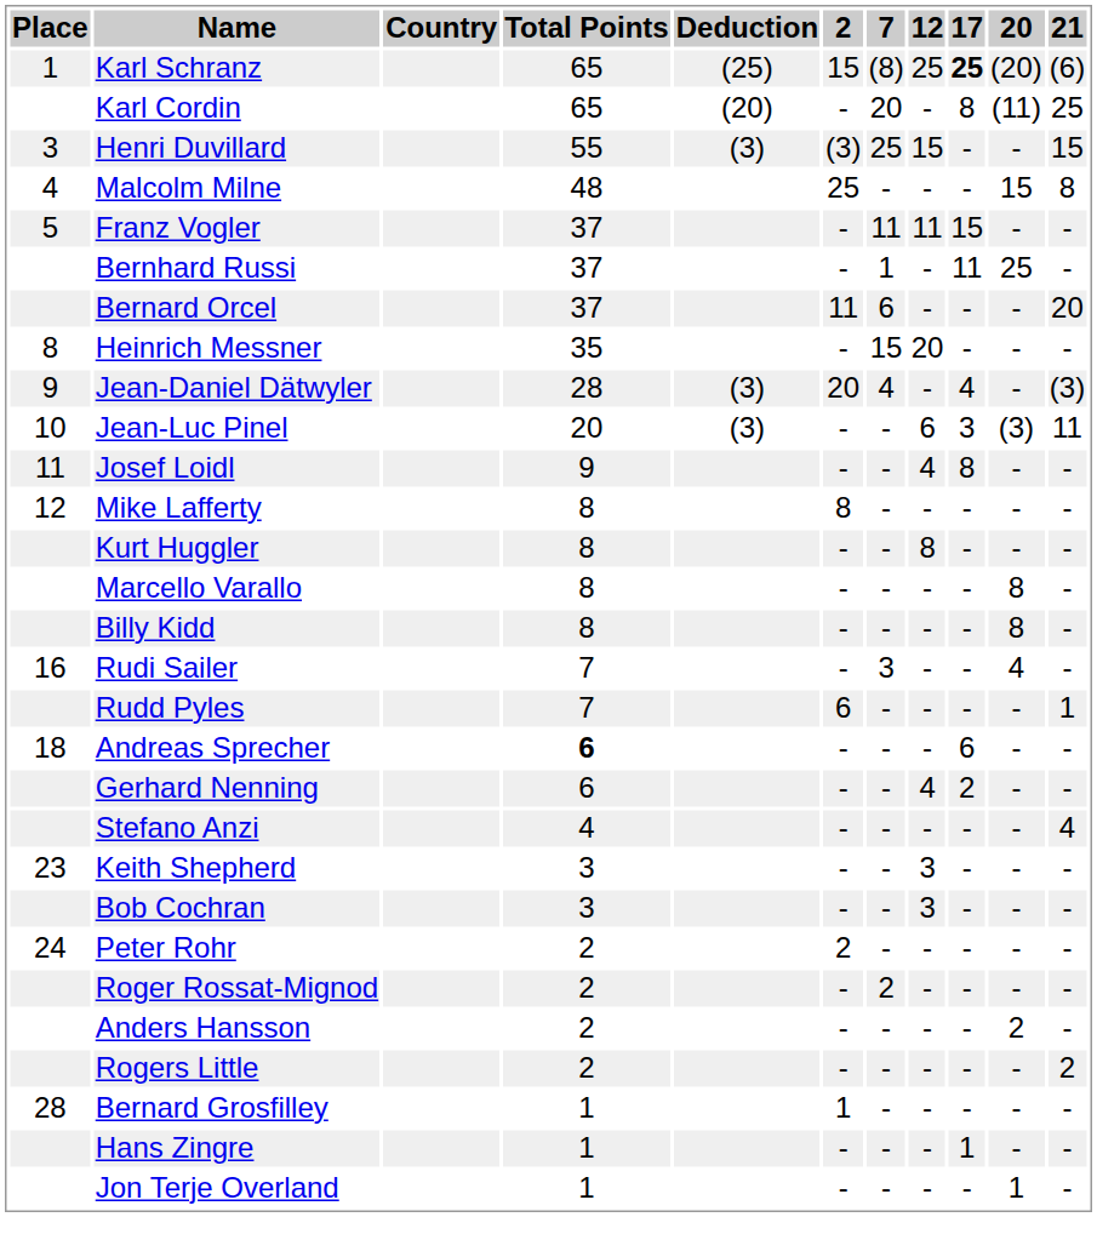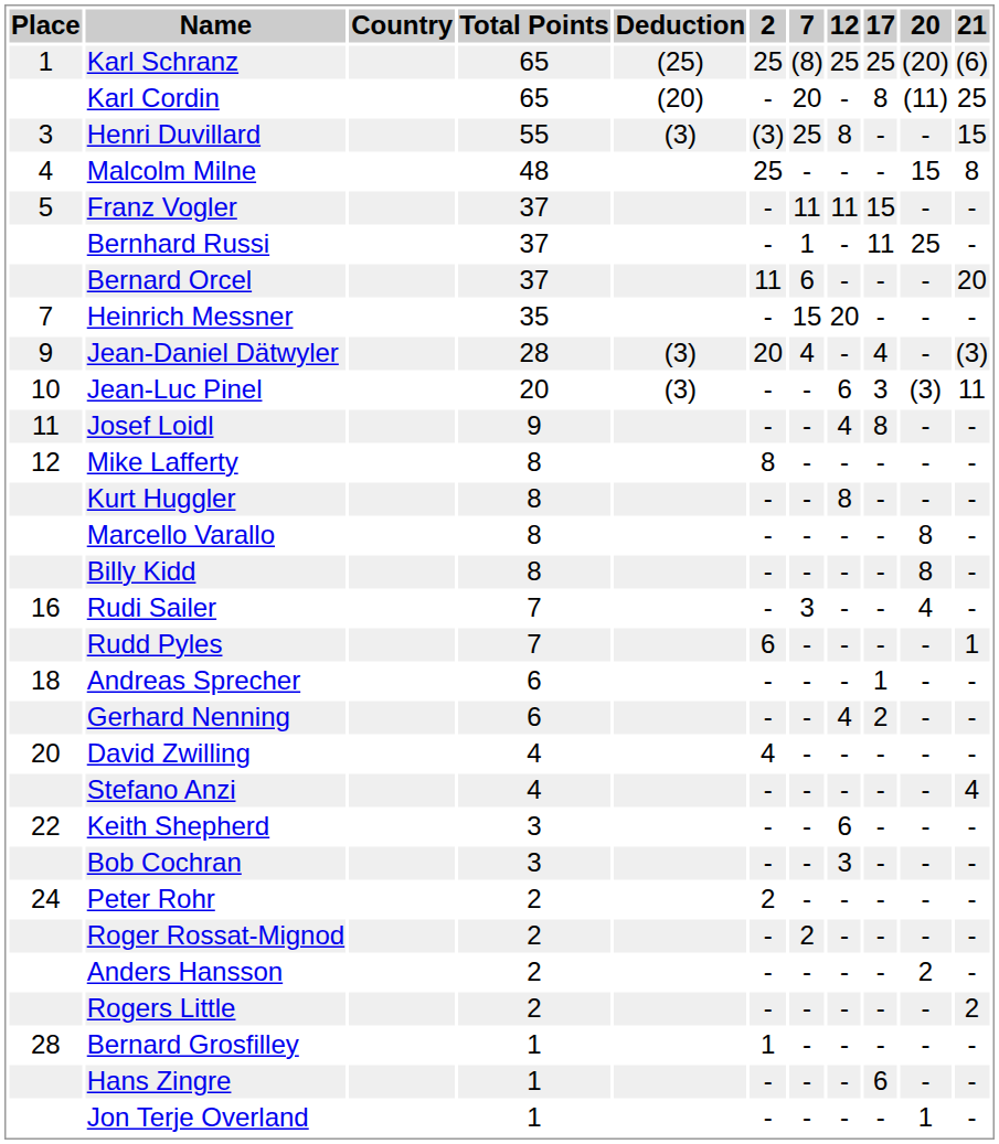 <table border="0" style="border: 1px solid #999; background-color:#FFFFFF; text-align:center">
 <tr align="center" bgcolor="#CCCCCC">
 <th>Place</th>
 <th>Name</th>
 <th>Country</th>
 <th>Total Points</th>
 <th>Deduction</th>
 <th>2</th>
 <th>7</th>
 <th>12</th>
 <th>17</th>
 <th>20</th>
 <th>21</th>
 </tr>
 <tr bgcolor="#EFEFEF">
 <td>1</td>
 <td align="left"><a href='#'>Karl Schranz</a></td>
 <td align="left"></td>
 <td>65</td>
 <td>(25)</td>
-<td>15</td>
+<td>25</td>
 <td>(8)</td>
 <td>25</td>
-<td><strong>25</strong></td>
+<td>25</td>
 <td>(20)</td>
 <td>(6)</td>
 </tr>
 <tr>
 <td></td>
 <td align="left"><a href='#'>Karl Cordin</a></td>
 <td align="left"></td>
 <td>65</td>
 <td>(20)</td>
 <td>-</td>
 <td>20</td>
 <td>-</td>
 <td>8</td>
 <td>(11)</td>
 <td>25</td>
 </tr>
 <tr bgcolor="#EFEFEF">
 <td>3</td>
 <td align="left"><a href='#'>Henri Duvillard</a></td>
 <td align="left"></td>
 <td>55</td>
 <td>(3)</td>
 <td>(3)</td>
 <td>25</td>
-<td>15</td>
+<td>8</td>
 <td>-</td>
 <td>-</td>
 <td>15</td>
 </tr>
 <tr>
 <td>4</td>
 <td align="left"><a href='#'>Malcolm Milne</a></td>
 <td align="left"></td>
 <td>48</td>
 <td></td>
 <td>25</td>
 <td>-</td>
 <td>-</td>
 <td>-</td>
 <td>15</td>
 <td>8</td>
 </tr>
 <tr bgcolor="#EFEFEF">
 <td>5</td>
 <td align="left"><a href='#'>Franz Vogler</a></td>
 <td align="left"></td>
 <td>37</td>
 <td></td>
 <td>-</td>
 <td>11</td>
 <td>11</td>
 <td>15</td>
 <td>-</td>
 <td>-</td>
 </tr>
 <tr>
 <td></td>
 <td align="left"><a href='#'>Bernhard Russi</a></td>
 <td align="left"></td>
 <td>37</td>
 <td></td>
 <td>-</td>
 <td>1</td>
 <td>-</td>
 <td>11</td>
 <td>25</td>
 <td>-</td>
 </tr>
 <tr bgcolor="#EFEFEF">
 <td></td>
 <td align="left"><a href='#'>Bernard Orcel</a></td>
 <td align="left"></td>
 <td>37</td>
 <td></td>
 <td>11</td>
 <td>6</td>
 <td>-</td>
 <td>-</td>
 <td>-</td>
 <td>20</td>
 </tr>
 <tr>
-<td>8</td>
+<td>7</td>
 <td align="left"><a href='#'>Heinrich Messner</a></td>
 <td align="left"></td>
 <td>35</td>
 <td></td>
 <td>-</td>
 <td>15</td>
 <td>20</td>
 <td>-</td>
 <td>-</td>
 <td>-</td>
 </tr>
 <tr bgcolor="#EFEFEF">
 <td>9</td>
 <td align="left"><a href='#'>Jean-Daniel Dätwyler</a></td>
 <td align="left"></td>
 <td>28</td>
 <td>(3)</td>
 <td>20</td>
 <td>4</td>
 <td>-</td>
 <td>4</td>
 <td>-</td>
 <td>(3)</td>
 </tr>
 <tr>
 <td>10</td>
 <td align="left"><a href='#'>Jean-Luc Pinel</a></td>
 <td align="left"></td>
 <td>20</td>
 <td>(3)</td>
 <td>-</td>
 <td>-</td>
 <td>6</td>
 <td>3</td>
 <td>(3)</td>
 <td>11</td>
 </tr>
 <tr bgcolor="#EFEFEF">
 <td>11</td>
 <td align="left"><a href='#'>Josef Loidl</a></td>
 <td align="left"></td>
 <td>9</td>
 <td></td>
 <td>-</td>
 <td>-</td>
 <td>4</td>
 <td>8</td>
 <td>-</td>
 <td>-</td>
 </tr>
 <tr>
 <td>12</td>
 <td align="left"><a href='#'>Mike Lafferty</a></td>
 <td align="left"></td>
 <td>8</td>
 <td></td>
 <td>8</td>
 <td>-</td>
 <td>-</td>
 <td>-</td>
 <td>-</td>
 <td>-</td>
 </tr>
 <tr bgcolor="#EFEFEF">
 <td></td>
 <td align="left"><a href='#'>Kurt Huggler</a></td>
 <td align="left"></td>
 <td>8</td>
 <td></td>
 <td>-</td>
 <td>-</td>
 <td>8</td>
 <td>-</td>
 <td>-</td>
 <td>-</td>
 </tr>
 <tr>
 <td></td>
 <td align="left"><a href='#'>Marcello Varallo</a></td>
 <td align="left"></td>
 <td>8</td>
 <td></td>
 <td>-</td>
 <td>-</td>
 <td>-</td>
 <td>-</td>
 <td>8</td>
 <td>-</td>
 </tr>
 <tr bgcolor="#EFEFEF">
 <td></td>
 <td align="left"><a href='#'>Billy Kidd</a></td>
 <td align="left"></td>
 <td>8</td>
 <td></td>
 <td>-</td>
 <td>-</td>
 <td>-</td>
 <td>-</td>
 <td>8</td>
 <td>-</td>
 </tr>
 <tr>
 <td>16</td>
 <td align="left"><a href='#'>Rudi Sailer</a></td>
 <td align="left"></td>
 <td>7</td>
 <td></td>
 <td>-</td>
 <td>3</td>
 <td>-</td>
 <td>-</td>
 <td>4</td>
 <td>-</td>
 </tr>
 <tr bgcolor="#EFEFEF">
 <td></td>
 <td align="left"><a href='#'>Rudd Pyles</a></td>
 <td align="left"></td>
 <td>7</td>
 <td></td>
 <td>6</td>
 <td>-</td>
 <td>-</td>
 <td>-</td>
 <td>-</td>
 <td>1</td>
 </tr>
 <tr>
 <td>18</td>
 <td align="left"><a href='#'>Andreas Sprecher</a></td>
 <td align="left"></td>
-<td><strong>6</strong></td>
+<td>6</td>
 <td></td>
 <td>-</td>
 <td>-</td>
 <td>-</td>
-<td>6</td>
+<td>1</td>
 <td>-</td>
 <td>-</td>
 </tr>
 <tr bgcolor="#EFEFEF">
 <td></td>
 <td align="left"><a href='#'>Gerhard Nenning</a></td>
 <td align="left"></td>
 <td>6</td>
 <td></td>
 <td>-</td>
 <td>-</td>
 <td>4</td>
 <td>2</td>
+<td>-</td>
+<td>-</td>
+</tr>
+<tr>
+<td>20</td>
+<td align="left"><a href='#'>David Zwilling</a></td>
+<td align="left"></td>
+<td>4</td>
+<td></td>
+<td>4</td>
+<td>-</td>
+<td>-</td>
+<td>-</td>
 <td>-</td>
 <td>-</td>
 </tr>
 <tr bgcolor="#EFEFEF">
 <td></td>
 <td align="left"><a href='#'>Stefano Anzi</a></td>
 <td align="left"></td>
 <td>4</td>
 <td></td>
 <td>-</td>
 <td>-</td>
 <td>-</td>
 <td>-</td>
 <td>-</td>
 <td>4</td>
 </tr>
 <tr>
-<td>23</td>
+<td>22</td>
 <td align="left"><a href='#'>Keith Shepherd</a></td>
 <td align="left"></td>
 <td>3</td>
 <td></td>
 <td>-</td>
 <td>-</td>
-<td>3</td>
+<td>6</td>
 <td>-</td>
 <td>-</td>
 <td>-</td>
 </tr>
 <tr bgcolor="#EFEFEF">
 <td></td>
 <td align="left"><a href='#'>Bob Cochran</a></td>
 <td align="left"></td>
 <td>3</td>
 <td></td>
 <td>-</td>
 <td>-</td>
 <td>3</td>
 <td>-</td>
 <td>-</td>
 <td>-</td>
 </tr>
 <tr>
 <td>24</td>
 <td align="left"><a href='#'>Peter Rohr</a></td>
 <td align="left"></td>
 <td>2</td>
 <td></td>
 <td>2</td>
 <td>-</td>
 <td>-</td>
 <td>-</td>
 <td>-</td>
 <td>-</td>
 </tr>
 <tr bgcolor="#EFEFEF">
 <td></td>
 <td align="left"><a href='#'>Roger Rossat-Mignod</a></td>
 <td align="left"></td>
 <td>2</td>
 <td></td>
 <td>-</td>
 <td>2</td>
 <td>-</td>
 <td>-</td>
 <td>-</td>
 <td>-</td>
 </tr>
 <tr>
 <td></td>
 <td align="left"><a href='#'>Anders Hansson</a></td>
 <td align="left"></td>
 <td>2</td>
 <td></td>
 <td>-</td>
 <td>-</td>
 <td>-</td>
 <td>-</td>
 <td>2</td>
 <td>-</td>
 </tr>
 <tr bgcolor="#EFEFEF">
 <td></td>
 <td align="left"><a href='#'>Rogers Little</a></td>
 <td align="left"></td>
 <td>2</td>
 <td></td>
 <td>-</td>
 <td>-</td>
 <td>-</td>
 <td>-</td>
 <td>-</td>
 <td>2</td>
 </tr>
 <tr>
 <td>28</td>
 <td align="left"><a href='#'>Bernard Grosfilley</a></td>
 <td align="left"></td>
 <td>1</td>
 <td></td>
 <td>1</td>
 <td>-</td>
 <td>-</td>
 <td>-</td>
 <td>-</td>
 <td>-</td>
 </tr>
 <tr bgcolor="#EFEFEF">
 <td></td>
 <td align="left"><a href='#'>Hans Zingre</a></td>
 <td align="left"></td>
 <td>1</td>
 <td></td>
 <td>-</td>
 <td>-</td>
 <td>-</td>
-<td>1</td>
+<td>6</td>
 <td>-</td>
 <td>-</td>
 </tr>
 <tr>
 <td></td>
 <td align="left"><a href='#'>Jon Terje Overland</a></td>
 <td align="left"></td>
 <td>1</td>
 <td></td>
 <td>-</td>
 <td>-</td>
 <td>-</td>
 <td>-</td>
 <td>1</td>
 <td>-</td>
 </tr>
 </table>
